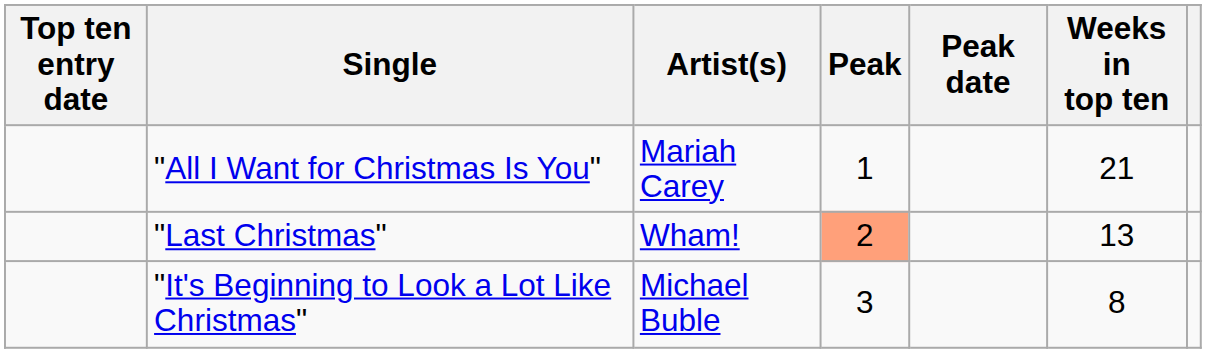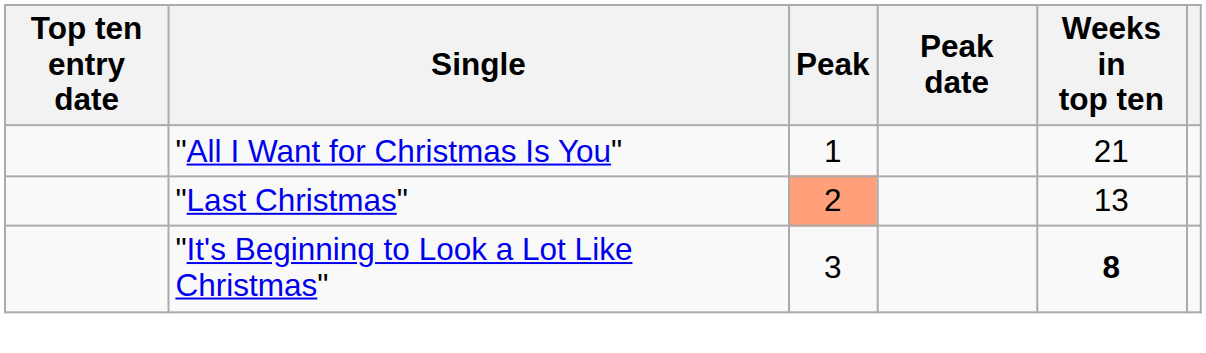 <table class="wikitable sortable">
 <tr>
 <th>Top ten<br>entry date</th>
 <th>Single</th>
-<th>Artist(s)</th>
 <th data-sort-type="number">Peak</th>
 <th>Peak date</th>
 <th data-sort-type="number">Weeks in<br>top ten</th>
 <th></th>
 </tr>
 <tr>
 <td></td>
 <td>"<a href='#'>All I Want for Christmas Is You</a>"</td>
-<td><a href='#'>Mariah Carey</a></td>
 <td style="text-align:center;">1</td>
 <td></td>
 <td style="text-align:center;">21</td>
 <td></td>
 </tr>
 <tr>
 <td></td>
 <td>"<a href='#'>Last Christmas</a>" </td>
-<td><a href='#'>Wham!</a></td>
 <td style="background: lightsalmon; text-align:center;">2</td>
 <td></td>
 <td style="text-align:center;">13</td>
 <td style="text-align:center;"></td>
 </tr>
 <tr>
 <td></td>
 <td>"<a href='#'>It's Beginning to Look a Lot Like Christmas</a>" </td>
-<td><a href='#'>Michael Buble</a></td>
 <td style="text-align:center;">3</td>
 <td></td>
-<td style="text-align:center;">8</td>
+<td style="text-align:center;"><strong>8</strong></td>
 <td style="text-align:center;"></td>
 </tr>
 </table>
